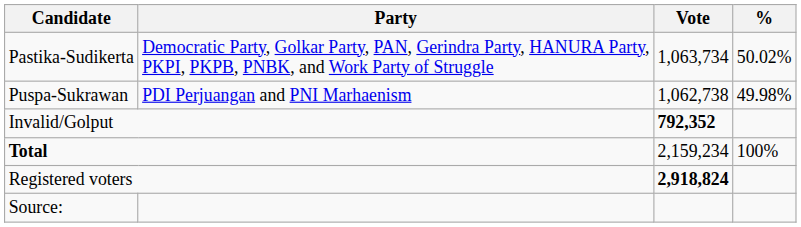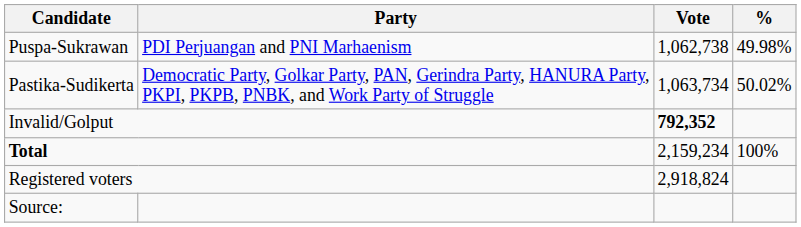 <table class="wikitable sortable">
 <tr>
 <th>Candidate</th>
 <th>Party</th>
 <th>Vote</th>
 <th>%</th>
 </tr>
 <tr>
+<td>Puspa-Sukrawan</td>
+<td><a href='#'>PDI Perjuangan</a> and <a href='#'>PNI Marhaenism</a></td>
+<td>1,062,738</td>
+<td>49.98%</td>
+</tr>
+<tr>
 <td>Pastika-Sudikerta</td>
 <td><a href='#'>Democratic Party</a>, <a href='#'>Golkar Party</a>, <a href='#'>PAN</a>, <a href='#'>Gerindra Party</a>, <a href='#'>HANURA Party</a>,<br><a href='#'>PKPI</a>, <a href='#'>PKPB</a>, <a href='#'>PNBK</a>, and <a href='#'>Work Party of Struggle</a></td>
 <td>1,063,734</td>
 <td>50.02%</td>
-</tr>
-<tr>
-<td>Puspa-Sukrawan</td>
-<td><a href='#'>PDI Perjuangan</a> and <a href='#'>PNI Marhaenism</a></td>
-<td>1,062,738</td>
-<td>49.98%</td>
 </tr>
 <tr>
 <td colspan="2">Invalid/Golput</td>
 <td><strong>792,352</strong></td>
 <td></td>
 </tr>
 <tr>
 <td colspan="2"><strong>Total</strong></td>
 <td>2,159,234</td>
 <td>100%</td>
 </tr>
 <tr>
 <td colspan="2">Registered voters</td>
-<td><strong>2,918,824</strong></td>
+<td>2,918,824</td>
 <td></td>
 </tr>
 <tr>
 <td>Source:</td>
 <td></td>
 <td></td>
 <td></td>
 </tr>
 </table>
